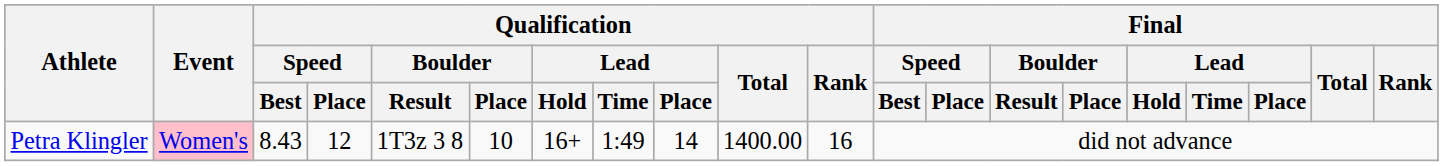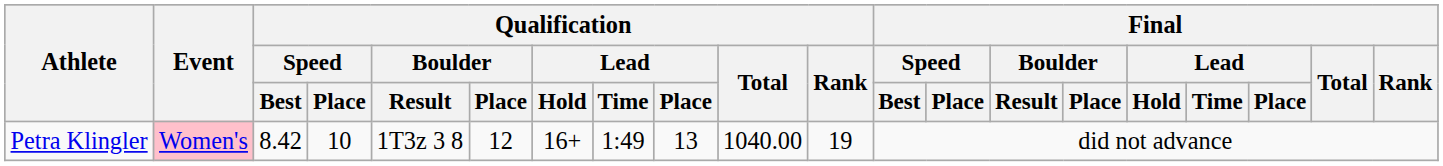 <table class="wikitable" style="font-size:90%">
 <tr>
 <th rowspan="3">Athlete</th>
 <th rowspan="3">Event</th>
 <th colspan="9">Qualification</th>
 <th colspan="9">Final</th>
 </tr>
 <tr style="font-size: 95%">
 <th colspan="2">Speed</th>
 <th colspan="2">Boulder</th>
 <th colspan="3">Lead</th>
 <th rowspan="2">Total</th>
 <th rowspan="2">Rank</th>
 <th colspan="2">Speed</th>
 <th colspan="2">Boulder</th>
 <th colspan="3">Lead</th>
 <th rowspan="2">Total</th>
 <th rowspan="2">Rank</th>
 </tr>
 <tr style="font-size: 95%">
 <th>Best</th>
 <th>Place</th>
 <th>Result</th>
 <th>Place</th>
 <th>Hold</th>
 <th>Time</th>
 <th>Place</th>
 <th>Best</th>
 <th>Place</th>
 <th>Result</th>
 <th>Place</th>
 <th>Hold</th>
 <th>Time</th>
 <th>Place</th>
 </tr>
 <tr align="center">
 <td align="left"><a href='#'>Petra Klingler</a></td>
 <td align="left" style="background: pink;"><a href='#'>Women's</a></td>
-<td>8.43</td>
+<td>8.42</td>
+<td>10</td>
+<td>1T3z 3 8</td>
 <td>12</td>
-<td>1T3z 3 8</td>
-<td>10</td>
 <td>16+</td>
 <td>1:49</td>
-<td>14</td>
-<td>1400.00</td>
-<td>16</td>
+<td>13</td>
+<td>1040.00</td>
+<td>19</td>
 <td colspan=9>did not advance</td>
 </tr>
 </table>
